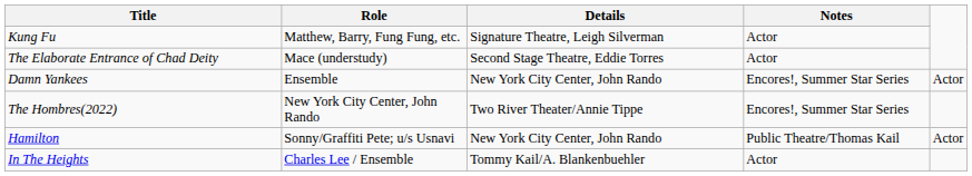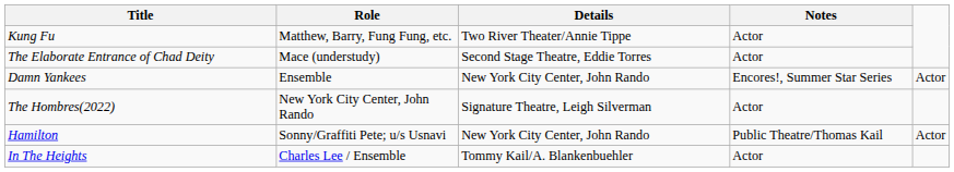 <table class="wikitable" style="width: 90%;">
 <tr>
 <th style="width: 30%;">Title</th>
 <th style="width: 20%;">Role</th>
 <th style="width: 30%;">Details</th>
 <th style="width: 20%;">Notes</th>
 </tr>
 <tr>
 <td><em>Kung Fu</em></td>
 <td>Matthew, Barry, Fung Fung, etc.</td>
-<td>Signature Theatre, Leigh Silverman</td>
+<td>Two River Theater/Annie Tippe</td>
 <td>Actor</td>
 </tr>
 <tr>
 <td><em>The Elaborate Entrance of Chad Deity</em></td>
 <td>Mace (understudy)</td>
 <td>Second Stage Theatre, Eddie Torres</td>
 <td>Actor</td>
 </tr>
 <tr>
 <td><em>Damn Yankees</em></td>
 <td>Ensemble</td>
 <td>New York City Center, John Rando</td>
 <td>Encores!, Summer Star Series</td>
 <td>Actor</td>
 </tr>
 <tr>
 <td><em>The Hombres(2022)</em></td>
 <td Beto>New York City Center, John Rando</td>
-<td>Two River Theater/Annie Tippe</td>
-<td>Encores!, Summer Star Series</td>
+<td>Signature Theatre, Leigh Silverman</td>
+<td>Actor</td>
 </tr>
 <tr>
 <td><em><a href='#'>Hamilton</a></em></td>
 <td>Sonny/Graffiti Pete; u/s Usnavi</td>
 <td>New York City Center, John Rando</td>
 <td>Public Theatre/Thomas Kail</td>
 <td>Actor</td>
 </tr>
 <tr>
 <td><em><a href='#'>In The Heights</a></em></td>
 <td><a href='#'>Charles Lee</a> / Ensemble</td>
 <td>Tommy Kail/A. Blankenbuehler</td>
 <td>Actor</td>
 </tr>
 </table>
